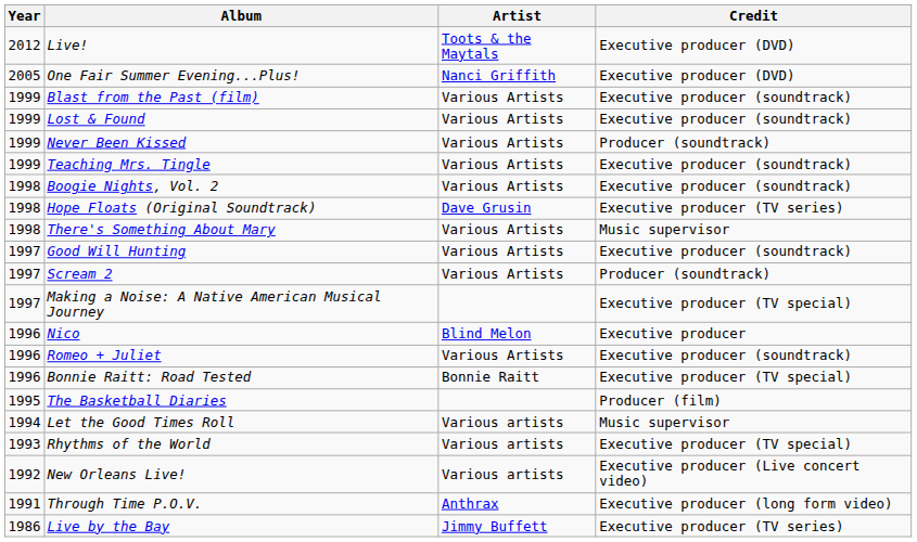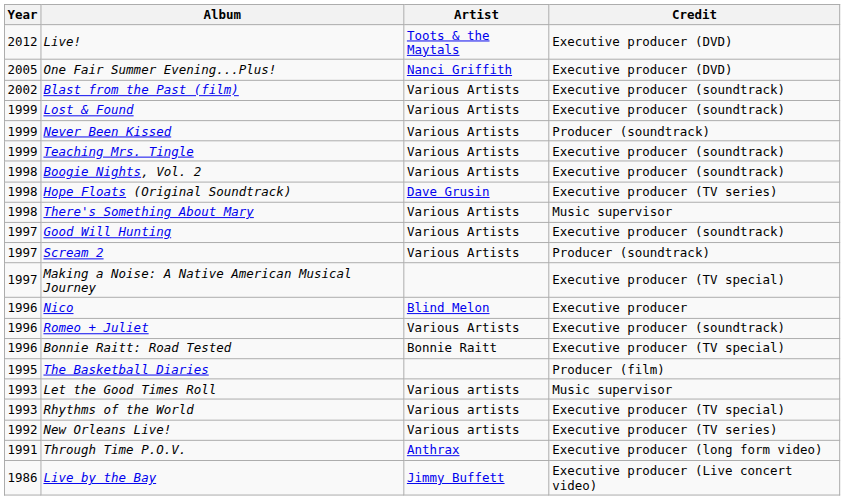 <table class="wikitable sortable">
 <tr>
 <th>Year</th>
 <th>Album</th>
 <th>Artist</th>
 <th>Credit</th>
 </tr>
 <tr>
 <td>2012</td>
 <td><em>Live!</em></td>
 <td><a href='#'>Toots & the Maytals</a></td>
 <td>Executive producer (DVD)</td>
 </tr>
 <tr>
 <td>2005</td>
 <td><em>One Fair Summer Evening...Plus!</em></td>
 <td><a href='#'>Nanci Griffith</a></td>
 <td>Executive producer (DVD)</td>
 </tr>
 <tr>
-<td>1999</td>
+<td>2002</td>
 <td><em><a href='#'>Blast from the Past (film)</a></em></td>
 <td>Various Artists</td>
 <td>Executive producer (soundtrack)</td>
 </tr>
 <tr>
 <td>1999</td>
 <td><em><a href='#'>Lost & Found</a></em></td>
 <td>Various Artists</td>
 <td>Executive producer (soundtrack)</td>
 </tr>
 <tr>
 <td>1999</td>
 <td><em><a href='#'>Never Been Kissed</a></em></td>
 <td>Various Artists</td>
 <td>Producer (soundtrack)</td>
 </tr>
 <tr>
 <td>1999</td>
 <td><em><a href='#'>Teaching Mrs. Tingle</a></em></td>
 <td>Various Artists</td>
 <td>Executive producer (soundtrack)</td>
 </tr>
 <tr>
 <td>1998</td>
 <td><em><a href='#'>Boogie Nights</a>, Vol. 2</em></td>
 <td>Various Artists</td>
 <td>Executive producer (soundtrack)</td>
 </tr>
 <tr>
 <td>1998</td>
 <td><em><a href='#'>Hope Floats</a> (Original Soundtrack)</em></td>
 <td><a href='#'>Dave Grusin</a></td>
 <td>Executive producer (TV series)</td>
 </tr>
 <tr>
 <td>1998</td>
 <td><em><a href='#'>There's Something About Mary</a></em></td>
 <td>Various Artists</td>
 <td>Music supervisor</td>
 </tr>
 <tr>
 <td>1997</td>
 <td><em><a href='#'>Good Will Hunting</a></em></td>
 <td>Various Artists</td>
 <td>Executive producer (soundtrack)</td>
 </tr>
 <tr>
 <td>1997</td>
 <td><em><a href='#'>Scream 2</a></em></td>
 <td>Various Artists</td>
 <td>Producer (soundtrack)</td>
 </tr>
 <tr>
 <td>1997</td>
 <td><em>Making a Noise: A Native American Musical Journey</em></td>
 <td></td>
 <td>Executive producer (TV special)</td>
 </tr>
 <tr>
 <td>1996</td>
 <td><em><a href='#'>Nico</a></em></td>
 <td><a href='#'>Blind Melon</a></td>
 <td>Executive producer</td>
 </tr>
 <tr>
 <td>1996</td>
 <td><em><a href='#'>Romeo + Juliet</a></em></td>
 <td>Various Artists</td>
 <td>Executive producer (soundtrack)</td>
 </tr>
 <tr>
 <td>1996</td>
 <td><em>Bonnie Raitt: Road Tested</em></td>
 <td>Bonnie Raitt</td>
 <td>Executive producer (TV special)</td>
 </tr>
 <tr>
 <td>1995</td>
 <td><em><a href='#'>The Basketball Diaries</a></em></td>
 <td></td>
 <td>Producer (film)</td>
 </tr>
 <tr>
-<td>1994</td>
+<td>1993</td>
 <td><em>Let the Good Times Roll</em></td>
 <td>Various artists</td>
 <td>Music supervisor</td>
 </tr>
 <tr>
 <td>1993</td>
 <td><em>Rhythms of the World</em></td>
 <td>Various artists</td>
 <td>Executive producer (TV special)</td>
 </tr>
 <tr>
 <td>1992</td>
 <td><em>New Orleans Live!</em></td>
 <td>Various artists</td>
-<td>Executive producer (Live concert video)</td>
+<td>Executive producer (TV series)</td>
 </tr>
 <tr>
 <td>1991</td>
 <td><em>Through Time P.O.V.</em></td>
 <td><a href='#'>Anthrax</a></td>
 <td>Executive producer (long form video)</td>
 </tr>
 <tr>
 <td>1986</td>
 <td><em><a href='#'>Live by the Bay</a></em></td>
 <td><a href='#'>Jimmy Buffett</a></td>
-<td>Executive producer (TV series)</td>
+<td>Executive producer (Live concert video)</td>
 </tr>
 </table>
